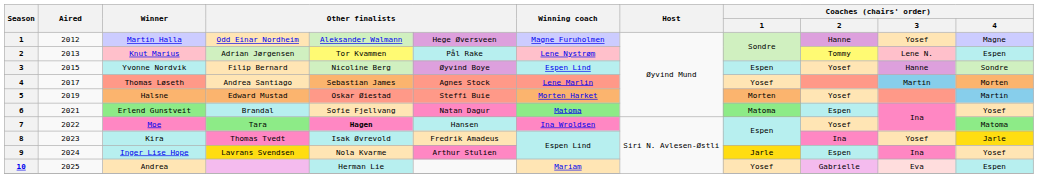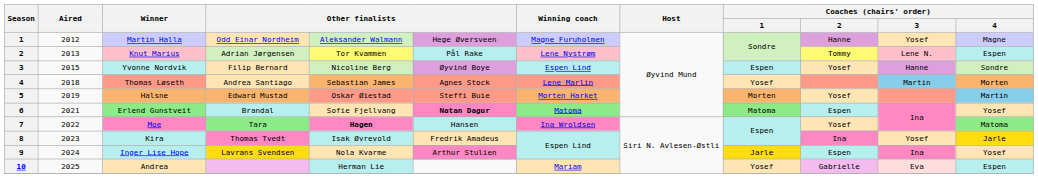 <table class="wikitable" style="text-align:center; font-size:90%; line-height:16px; width:100%">
 <tr>
 <th rowspan="2" scope="col" width="1%">Season</th>
 <th rowspan="2" scope="col" width="5%">Aired</th>
 <th rowspan="2" scope="col" width="8%">Winner</th>
 <th rowspan="2" colspan="3" width="0%">Other finalists</th>
 <th rowspan="2" scope="col" width="8%">Winning coach</th>
 <th rowspan="2" scope="col" width="8%">Host</th>
 <th colspan="4" scope="col" width="0%">Coaches (chairs' order)</th>
 </tr>
 <tr>
 <th width="6%">1</th>
 <th width="6%">2</th>
 <th width="6%">3</th>
 <th width="6%">4</th>
 </tr>
 <tr>
 <th>1</th>
 <td>2012</td>
 <td style="background:#ccccff"><a href='#'>Martin Halla</a></td>
 <td style="background:#ffe5b4; width:8%"><a href='#'>Odd Einar Nordheim</a></td>
 <td style="background:#d0f0c0; width:8%"><a href='#'>Aleksander Walmann</a></td>
 <td style="background:#dda0dd; width:8%">Hege Øversveen</td>
 <td style="background:#ccccff"><a href='#'>Magne Furuholmen</a></td>
 <td rowspan="6">Øyvind Mund</td>
 <td style="background:#d0f0c0" rowspan="2">Sondre</td>
 <td style="background:#dda0dd">Hanne</td>
 <td style="background:#ffe5b4">Yosef</td>
 <td style="background:#ccccff">Magne</td>
 </tr>
 <tr>
 <th>2</th>
 <td>2013</td>
 <td style="background: pink"><a href='#'>Knut Marius</a></td>
 <td style="background:#d0f0c0">Adrian Jørgensen</td>
 <td style="background:#fffa73">Tor Kvammen</td>
 <td style="background:#b7efef">Pål Rake</td>
 <td style="background: pink"><a href='#'>Lene Nystrøm</a></td>
 <td style="background:#fffa73">Tommy</td>
 <td style="background: pink">Lene N.</td>
 <td style="background:#b7efef">Espen</td>
 </tr>
 <tr>
 <th>3</th>
 <td>2015</td>
 <td style="background:#b7efef">Yvonne Nordvik</td>
 <td style="background:#ffe5b4">Filip Bernard</td>
 <td style="background:#d0f0c0">Nicoline Berg</td>
 <td style="background:#dda0dd">Øyvind Boye</td>
 <td style="background:#b7efef"><a href='#'>Espen Lind</a></td>
 <td style="background:#b7efef">Espen</td>
 <td style="background:#ffe5b4">Yosef</td>
 <td style="background:#dda0dd">Hanne</td>
 <td style="background:#d0f0c0">Sondre</td>
 </tr>
 <tr>
 <th>4</th>
-<td>2017</td>
+<td>2018</td>
 <td style="background:#ff9988">Thomas Løseth</td>
 <td style="background:#ffe5b4">Andrea Santiago</td>
 <td style="background:#fbb46e">Sebastian James</td>
 <td style="background:#ff9988">Agnes Stock</td>
 <td style="background:#ff9988"><a href='#'>Lene Marlin</a></td>
 <td style="background:#ffe5b4">Yosef</td>
 <td style="background:#ff9988"></td>
 <td style="background:#87ceeb">Martin</td>
 <td style="background:#fbb46e">Morten</td>
 </tr>
 <tr>
 <th>5</th>
 <td>2019</td>
 <td style="background:#fbb46e"> Halsne</td>
 <td style="background:#fbb46e">Edward Mustad</td>
 <td style="background:#ff9988">Oskar Øiestad</td>
 <td style="background:#ff9988">Steffi Buie</td>
 <td style="background:#fbb46e"><a href='#'>Morten Harket</a></td>
 <td style="background:#fbb46e">Morten</td>
 <td style="background:#ffe5b4">Yosef</td>
 <td style="background:#ff9988"></td>
 <td style="background:#87ceeb">Martin</td>
 </tr>
 <tr>
 <th>6</th>
 <td>2021</td>
 <td style="background:#8deb87">Erlend Gunstveit</td>
 <td style="background:#b7efef"> Brandal</td>
 <td style="background:#ffe5b4">Sofie Fjellvang</td>
-<td style="background:#FF87C3">Natan Dagur</td>
+<td style="background:#FF87C3"><strong>Natan Dagur</strong></td>
 <td style="background:#8deb87"><a href='#'>Matoma</a></td>
 <td style="background:#8deb87">Matoma</td>
 <td style="background:#b7efef">Espen</td>
 <td style="background:#FF87C3" rowspan="2">Ina</td>
 <td style="background:#ffe5b4">Yosef</td>
 </tr>
 <tr>
 <th>7</th>
 <td>2022</td>
 <td style="background:#FF87C3"><a href='#'> Moe</a></td>
 <td style="background:#8deb87">Tara </td>
 <td style="background:#FF87C3"><strong> Hagen</strong></td>
 <td style="background:#b7efef"> Hansen</td>
 <td style="background:#FF87C3"><a href='#'>Ina Wroldsen</a></td>
 <td rowspan="7">Siri N. Avlesen-Østli</td>
 <td rowspan="2" style="background:#b7efef">Espen</td>
 <td style="background:#ffe5b4">Yosef</td>
 <td style="background:#8deb87">Matoma</td>
 </tr>
 <tr>
 <th>8</th>
 <td>2023</td>
 <td style="background:#b7efef">Kira </td>
 <td style="background:#FF87C3">Thomas Tvedt</td>
 <td style="background:#b7efef">Isak Øvrevold</td>
 <td style="background:#ffe5b4">Fredrik Amadeus</td>
 <td rowspan="2" style="background:#b7efef">Espen Lind</td>
 <td style="background:#FF87C3">Ina</td>
 <td style="background:#ffe5b4">Yosef</td>
 <td style="background:#ffdd11">Jarle</td>
 </tr>
 <tr>
 <th>9</th>
 <td>2024</td>
 <td style="background:#b7efef"><a href='#'>Inger Lise Hope</a></td>
 <td style="background:#ffdd11">Lavrans Svendsen</td>
 <td style="background:#ffe5b4">Nola Kvarme</td>
 <td style="background:#FF87C3">Arthur Stulien</td>
 <td style="background:#ffdd11">Jarle</td>
 <td style="background:#b7efef">Espen</td>
 <td style="background:#FF87C3">Ina</td>
 <td style="background:#ffe5b4">Yosef</td>
 </tr>
 <tr>
 <th><a href='#'>10</a></th>
 <td>2025</td>
 <td style="background:#ffe5b4">Andrea </td>
 <td style="background:#f4bbee"></td>
 <td style="background:#b7efef">Herman Lie</td>
 <td></td>
 <td style="background:#ffe5b4"><a href='#'> Mariam</a></td>
 <td style="background:#ffe5b4">Yosef</td>
 <td style="background:#f4bbee">Gabrielle</td>
 <td style="background:#ffdddd">Eva</td>
 <td style="background:#b7efef">Espen</td>
 </tr>
 <tr>
 </tr>
 </table>
